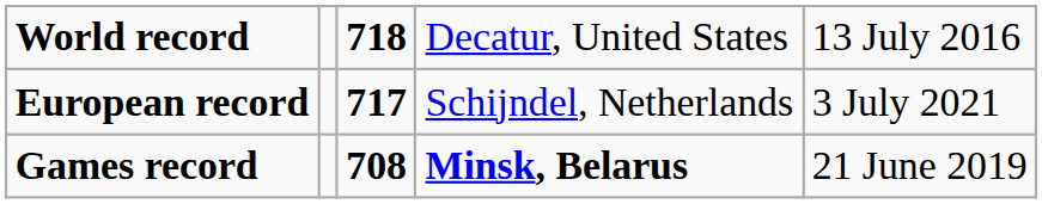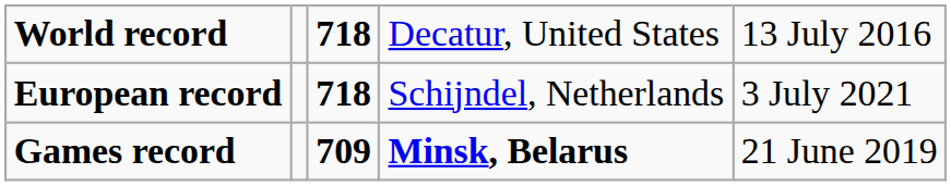 <table class="wikitable">
 <tr>
 <td><strong>World record</strong></td>
 <td></td>
 <td><strong>718</strong></td>
 <td><a href='#'>Decatur</a>, United States</td>
 <td>13 July 2016</td>
 </tr>
 <tr>
 <td><strong>European record</strong></td>
 <td></td>
-<td><strong>717</strong></td>
+<td><strong>718</strong></td>
 <td><a href='#'>Schijndel</a>, Netherlands</td>
 <td>3 July 2021</td>
 </tr>
 <tr>
 <td><strong>Games record</strong></td>
 <td></td>
-<td><strong>708</strong></td>
+<td><strong>709</strong></td>
 <td><strong><a href='#'>Minsk</a>, Belarus</strong></td>
 <td>21 June 2019</td>
 </tr>
 </table>
